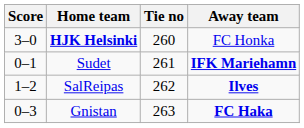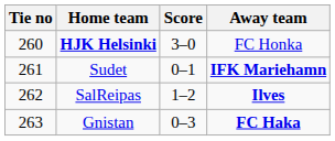 <table class="wikitable" style="text-align: center">
 <tr>
+<th>Tie no</th>
+<th>Home team</th>
 <th>Score</th>
-<th>Home team</th>
-<th>Tie no</th>
 <th>Away team</th>
 </tr>
 <tr>
+<td>260</td>
+<td><strong><a href='#'>HJK Helsinki</a></strong></td>
 <td>3–0</td>
-<td><strong><a href='#'>HJK Helsinki</a></strong></td>
-<td>260</td>
 <td><a href='#'>FC Honka</a></td>
 </tr>
 <tr>
+<td>261</td>
+<td><a href='#'>Sudet</a></td>
 <td>0–1</td>
-<td><a href='#'>Sudet</a></td>
-<td>261</td>
 <td><strong><a href='#'>IFK Mariehamn</a></strong></td>
 </tr>
 <tr>
+<td>262</td>
+<td><a href='#'>SalReipas</a></td>
 <td>1–2</td>
-<td><a href='#'>SalReipas</a></td>
-<td>262</td>
 <td><strong><a href='#'>Ilves</a></strong></td>
 </tr>
 <tr>
+<td>263</td>
+<td><a href='#'>Gnistan</a></td>
 <td>0–3</td>
-<td><a href='#'>Gnistan</a></td>
-<td>263</td>
 <td><strong><a href='#'>FC Haka</a></strong></td>
 </tr>
 </table>
